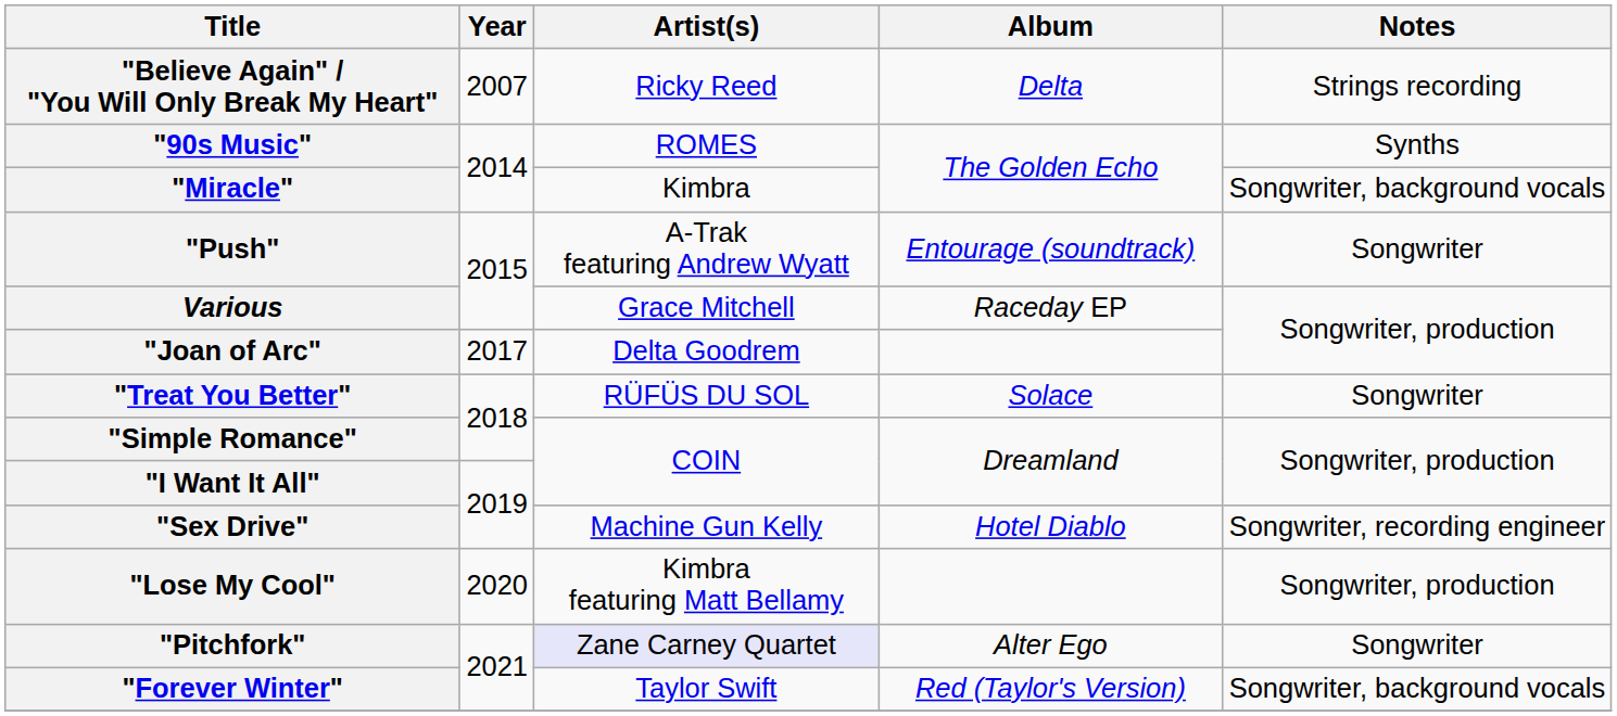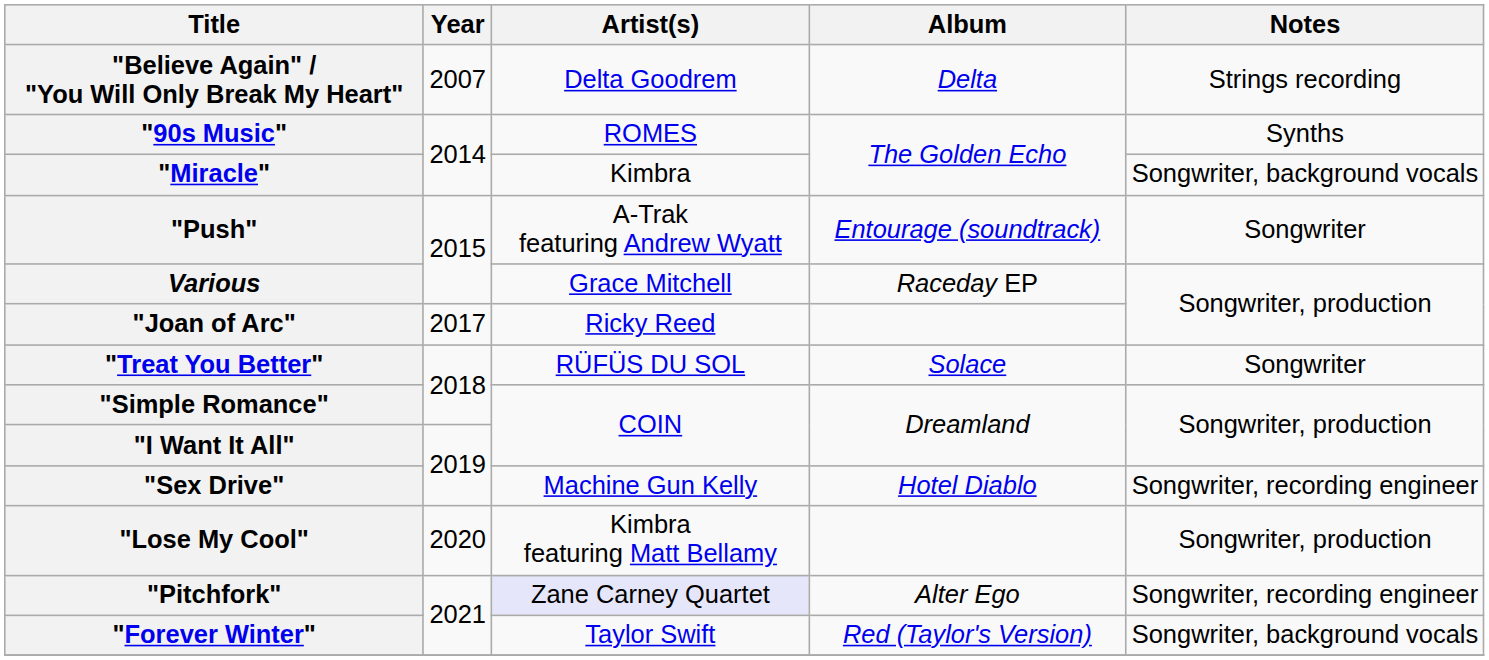 <table class="wikitable plainrowheaders" style="text-align:center">
 <tr>
 <th scope="col" style="width:16em;">Title</th>
 <th scope="col">Year</th>
 <th scope="col" style="width:12em;">Artist(s)</th>
 <th scope="col" style="width:12em;">Album</th>
 <th scope="col">Notes</th>
 </tr>
 <tr>
 <th scope="row">"Believe Again" /<br>"You Will Only Break My Heart"</th>
 <td>2007</td>
-<td><a href='#'>Ricky Reed</a></td>
+<td><a href='#'>Delta Goodrem</a></td>
 <td><em><a href='#'>Delta</a></em></td>
 <td>Strings recording</td>
 </tr>
 <tr>
 <th scope="row">"<a href='#'>90s Music</a>"</th>
 <td rowspan="2">2014</td>
 <td><a href='#'>ROMES</a></td>
 <td rowspan="2"><em><a href='#'>The Golden Echo</a></em></td>
 <td>Synths</td>
 </tr>
 <tr>
 <th scope="row">"<a href='#'>Miracle</a>"</th>
 <td>Kimbra</td>
 <td>Songwriter, background vocals</td>
 </tr>
 <tr>
 <th scope="row">"Push"</th>
 <td rowspan="2">2015</td>
 <td>A-Trak<br>featuring <a href='#'>Andrew Wyatt</a></td>
 <td><em><a href='#'>Entourage (soundtrack)</a></em></td>
 <td>Songwriter</td>
 </tr>
 <tr>
 <th scope="row"><em>Various</em></th>
 <td><a href='#'>Grace Mitchell</a></td>
 <td><em>Raceday</em> EP</td>
 <td rowspan="2">Songwriter, production</td>
 </tr>
 <tr>
 <th scope="row">"Joan of Arc"</th>
 <td>2017</td>
-<td><a href='#'>Delta Goodrem</a></td>
+<td><a href='#'>Ricky Reed</a></td>
 <td></td>
 </tr>
 <tr>
 <th scope="row">"<a href='#'>Treat You Better</a>"</th>
 <td rowspan="2">2018</td>
 <td><a href='#'>RÜFÜS DU SOL</a></td>
 <td><em><a href='#'>Solace</a></em></td>
 <td>Songwriter</td>
 </tr>
 <tr>
 <th scope="row">"Simple Romance"</th>
 <td rowspan="2"><a href='#'>COIN</a></td>
 <td rowspan="2"><em>Dreamland</em></td>
 <td rowspan="2">Songwriter, production</td>
 </tr>
 <tr>
 <th scope="row">"I Want It All"</th>
 <td rowspan="2">2019</td>
 </tr>
 <tr>
 <th scope="row">"Sex Drive"</th>
 <td><a href='#'>Machine Gun Kelly</a></td>
 <td><em><a href='#'>Hotel Diablo</a></em></td>
 <td>Songwriter, recording engineer</td>
 </tr>
 <tr>
 <th scope="row">"Lose My Cool"</th>
 <td>2020</td>
 <td>Kimbra<br>featuring <a href='#'>Matt Bellamy</a></td>
 <td></td>
 <td>Songwriter, production</td>
 </tr>
 <tr>
 <th scope="row">"Pitchfork"</th>
 <td rowspan="2">2021</td>
 <td style="background: lavender;">Zane Carney Quartet</td>
 <td><em>Alter Ego</em></td>
-<td>Songwriter</td>
+<td>Songwriter, recording engineer</td>
 </tr>
 <tr>
 <th scope="row">"<a href='#'>Forever Winter</a>"</th>
 <td><a href='#'>Taylor Swift</a></td>
 <td><em><a href='#'>Red (Taylor's Version)</a></em></td>
 <td>Songwriter, background vocals</td>
 </tr>
 <tr>
 </tr>
 </table>
